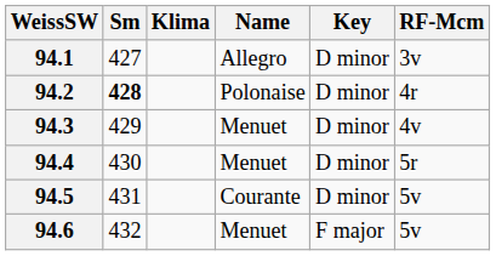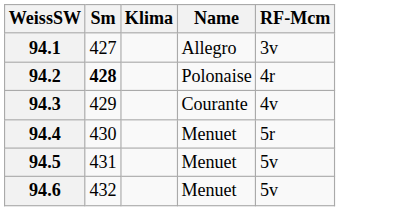 <table border="1" class="wikitable sortable">
 <tr>
 <th data-sort-type="number">WeissSW</th>
 <th>Sm</th>
 <th>Klima</th>
 <th class="unsortable">Name</th>
-<th class="unsortable">Key</th>
 <th>RF-Mcm</th>
 </tr>
 <tr>
 <th data-sort-value="1">94.1</th>
 <td>427</td>
 <td></td>
 <td>Allegro</td>
-<td>D minor</td>
 <td>3v</td>
 </tr>
 <tr>
 <th data-sort-value="2">94.2</th>
 <td><strong>428</strong></td>
 <td></td>
 <td>Polonaise</td>
-<td>D minor</td>
 <td>4r</td>
 </tr>
 <tr>
 <th data-sort-value="3">94.3</th>
 <td>429</td>
 <td></td>
-<td>Menuet</td>
-<td>D minor</td>
+<td>Courante</td>
 <td>4v</td>
 </tr>
 <tr>
 <th data-sort-value="4">94.4</th>
 <td>430</td>
 <td></td>
 <td>Menuet</td>
-<td>D minor</td>
 <td>5r</td>
 </tr>
 <tr>
 <th data-sort-value="5">94.5</th>
 <td>431</td>
 <td></td>
-<td>Courante</td>
-<td>D minor</td>
+<td>Menuet</td>
 <td>5v</td>
 </tr>
 <tr>
 <th data-sort-value="6">94.6</th>
 <td>432</td>
 <td></td>
 <td>Menuet</td>
-<td>F major</td>
 <td>5v</td>
 </tr>
 </table>
